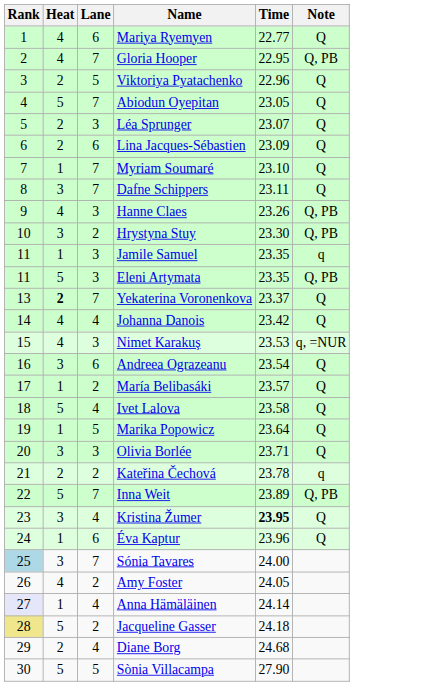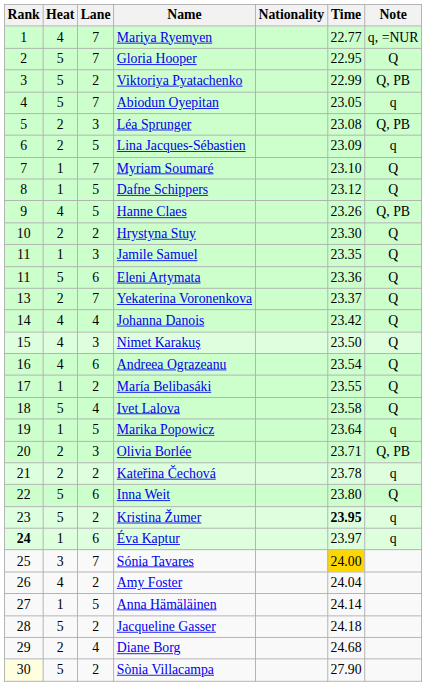 <table class="wikitable sortable" style="text-align:center">
 <tr>
 <th>Rank</th>
 <th>Heat</th>
 <th>Lane</th>
 <th>Name</th>
+<th>Nationality</th>
 <th>Time</th>
 <th>Note</th>
 </tr>
 <tr bgcolor=ccffcc>
 <td>1</td>
 <td>4</td>
-<td>6</td>
+<td>7</td>
 <td align="left"><a href='#'>Mariya Ryemyen</a></td>
+<td align=left></td>
 <td>22.77</td>
+<td>q, =NUR</td>
+</tr>
+<tr bgcolor=ccffcc>
+<td>2</td>
+<td>5</td>
+<td>7</td>
+<td align="left"><a href='#'>Gloria Hooper</a></td>
+<td align=left></td>
+<td>22.95</td>
 <td>Q</td>
 </tr>
 <tr bgcolor=ccffcc>
+<td>3</td>
+<td>5</td>
 <td>2</td>
-<td>4</td>
-<td>7</td>
-<td align="left"><a href='#'>Gloria Hooper</a></td>
-<td>22.95</td>
+<td align="left"><a href='#'>Viktoriya Pyatachenko</a></td>
+<td align=left></td>
+<td>22.99</td>
 <td>Q, PB</td>
-</tr>
-<tr bgcolor=ccffcc>
-<td>3</td>
-<td>2</td>
-<td>5</td>
-<td align="left"><a href='#'>Viktoriya Pyatachenko</a></td>
-<td>22.96</td>
-<td>Q</td>
 </tr>
 <tr bgcolor=ccffcc>
 <td>4</td>
 <td>5</td>
 <td>7</td>
 <td align="left"><a href='#'>Abiodun Oyepitan</a></td>
+<td align=left></td>
 <td>23.05</td>
-<td>Q</td>
+<td>q</td>
 </tr>
 <tr bgcolor=ccffcc>
 <td>5</td>
 <td>2</td>
 <td>3</td>
 <td align="left"><a href='#'>Léa Sprunger</a></td>
-<td>23.07</td>
-<td>Q</td>
+<td align=left></td>
+<td>23.08</td>
+<td>Q, PB</td>
 </tr>
 <tr bgcolor=ccffcc>
 <td>6</td>
 <td>2</td>
-<td>6</td>
+<td>5</td>
 <td align="left"><a href='#'>Lina Jacques-Sébastien</a></td>
+<td align=left></td>
 <td>23.09</td>
-<td>Q</td>
+<td>q</td>
 </tr>
 <tr bgcolor=ccffcc>
 <td>7</td>
 <td>1</td>
 <td>7</td>
 <td align="left"><a href='#'>Myriam Soumaré</a></td>
+<td align=left></td>
 <td>23.10</td>
 <td>Q</td>
 </tr>
 <tr bgcolor=ccffcc>
 <td>8</td>
-<td>3</td>
-<td>7</td>
+<td>1</td>
+<td>5</td>
 <td align="left"><a href='#'>Dafne Schippers</a></td>
-<td>23.11</td>
+<td align=left></td>
+<td>23.12</td>
 <td>Q</td>
 </tr>
 <tr bgcolor=ccffcc>
 <td>9</td>
 <td>4</td>
-<td>3</td>
+<td>5</td>
 <td align="left"><a href='#'>Hanne Claes</a></td>
+<td align=left></td>
 <td>23.26</td>
 <td>Q, PB</td>
 </tr>
 <tr bgcolor=ccffcc>
 <td>10</td>
-<td>3</td>
+<td>2</td>
 <td>2</td>
 <td align="left"><a href='#'>Hrystyna Stuy</a></td>
+<td align=left></td>
 <td>23.30</td>
-<td>Q, PB</td>
+<td>Q</td>
 </tr>
 <tr bgcolor=ccffcc>
 <td>11</td>
 <td>1</td>
 <td>3</td>
 <td align="left"><a href='#'>Jamile Samuel</a></td>
+<td align=left></td>
 <td>23.35</td>
-<td>q</td>
+<td>Q</td>
 </tr>
 <tr bgcolor=ccffcc>
 <td>11</td>
 <td>5</td>
-<td>3</td>
+<td>6</td>
 <td align="left"><a href='#'>Eleni Artymata</a></td>
-<td>23.35</td>
-<td>Q, PB</td>
+<td align=left></td>
+<td>23.36</td>
+<td>Q</td>
 </tr>
 <tr bgcolor=ccffcc>
 <td>13</td>
-<td><strong>2</strong></td>
+<td>2</td>
 <td>7</td>
 <td align="left"><a href='#'>Yekaterina Voronenkova</a></td>
+<td align=left></td>
 <td>23.37</td>
 <td>Q</td>
 </tr>
 <tr bgcolor=ccffcc>
 <td>14</td>
 <td>4</td>
 <td>4</td>
 <td align="left"><a href='#'>Johanna Danois</a></td>
+<td align=left></td>
 <td>23.42</td>
 <td>Q</td>
 </tr>
 <tr bgcolor=ddffdd>
 <td>15</td>
 <td>4</td>
 <td>3</td>
 <td align="left"><a href='#'>Nimet Karakuş</a></td>
-<td>23.53</td>
-<td>q, =NUR</td>
+<td align=left></td>
+<td>23.50</td>
+<td>Q</td>
 </tr>
 <tr bgcolor=ccffcc>
 <td>16</td>
-<td>3</td>
+<td>4</td>
 <td>6</td>
 <td align="left"><a href='#'>Andreea Ograzeanu</a></td>
+<td align=left></td>
 <td>23.54</td>
 <td>Q</td>
 </tr>
 <tr bgcolor=ccffcc>
 <td>17</td>
 <td>1</td>
 <td>2</td>
 <td align="left"><a href='#'>María Belibasáki</a></td>
-<td>23.57</td>
+<td align=left></td>
+<td>23.55</td>
 <td>Q</td>
 </tr>
 <tr bgcolor=ccffcc>
 <td>18</td>
 <td>5</td>
 <td>4</td>
 <td align="left"><a href='#'>Ivet Lalova</a></td>
+<td align=left></td>
 <td>23.58</td>
 <td>Q</td>
 </tr>
 <tr bgcolor=ccffcc>
 <td>19</td>
 <td>1</td>
 <td>5</td>
 <td align="left"><a href='#'>Marika Popowicz</a></td>
+<td align=left></td>
 <td>23.64</td>
-<td>Q</td>
+<td>q</td>
 </tr>
 <tr bgcolor=ccffcc>
 <td>20</td>
-<td>3</td>
+<td>2</td>
 <td>3</td>
 <td align="left"><a href='#'>Olivia Borlée</a></td>
+<td align=left></td>
 <td>23.71</td>
-<td>Q</td>
+<td>Q, PB</td>
 </tr>
 <tr bgcolor=ddffdd>
 <td>21</td>
 <td>2</td>
 <td>2</td>
 <td align="left"><a href='#'>Kateřina Čechová</a></td>
+<td align=left></td>
 <td>23.78</td>
 <td>q</td>
 </tr>
 <tr bgcolor=ccffcc>
 <td>22</td>
 <td>5</td>
-<td>7</td>
+<td>6</td>
 <td align="left"><a href='#'>Inna Weit</a></td>
-<td>23.89</td>
-<td>Q, PB</td>
+<td align=left></td>
+<td>23.80</td>
+<td>Q</td>
 </tr>
 <tr bgcolor=ddffdd>
 <td>23</td>
-<td>3</td>
-<td>4</td>
+<td>5</td>
+<td>2</td>
 <td align="left"><a href='#'>Kristina Žumer</a></td>
+<td align=left></td>
 <td><strong>23.95</strong></td>
-<td>Q</td>
+<td>q</td>
 </tr>
 <tr bgcolor=ddffdd>
-<td>24</td>
+<td><strong>24</strong></td>
 <td>1</td>
 <td>6</td>
 <td align="left"><a href='#'>Éva Kaptur</a></td>
-<td>23.96</td>
-<td>Q</td>
+<td align=left></td>
+<td>23.97</td>
+<td>q</td>
 </tr>
 <tr>
-<td style="background: lightblue;">25</td>
+<td>25</td>
 <td>3</td>
 <td>7</td>
 <td align="left"><a href='#'>Sónia Tavares</a></td>
-<td>24.00</td>
+<td align=left></td>
+<td style="background: gold;">24.00</td>
 <td></td>
 </tr>
 <tr>
 <td>26</td>
 <td>4</td>
 <td>2</td>
 <td align="left"><a href='#'>Amy Foster</a></td>
-<td>24.05</td>
+<td align=left></td>
+<td>24.04</td>
 <td></td>
 </tr>
 <tr>
-<td style="background: lavender;">27</td>
+<td>27</td>
 <td>1</td>
-<td>4</td>
+<td>5</td>
 <td align="left"><a href='#'>Anna Hämäläinen</a></td>
+<td align=left></td>
 <td>24.14</td>
 <td></td>
 </tr>
 <tr>
-<td style="background: khaki;">28</td>
+<td>28</td>
 <td>5</td>
 <td>2</td>
 <td align="left"><a href='#'>Jacqueline Gasser</a></td>
+<td align=left></td>
 <td>24.18</td>
 <td></td>
 </tr>
 <tr>
 <td>29</td>
 <td>2</td>
 <td>4</td>
 <td align="left"><a href='#'>Diane Borg</a></td>
+<td align=left></td>
 <td>24.68</td>
 <td></td>
 </tr>
 <tr>
-<td>30</td>
+<td style="background: lightyellow;">30</td>
 <td>5</td>
-<td>5</td>
+<td>2</td>
 <td align="left"><a href='#'>Sònia Villacampa</a></td>
+<td align=left></td>
 <td>27.90</td>
 <td></td>
 </tr>
 </table>
